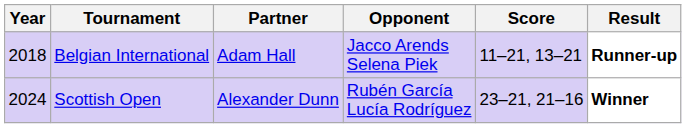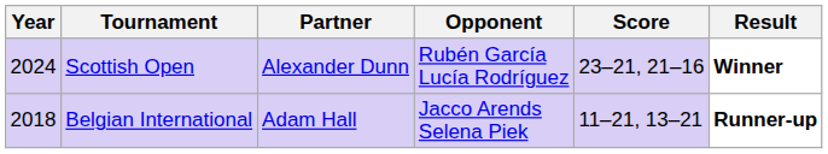 <table class="sortable wikitable" style="font-size: 90%;">
 <tr>
 <th>Year</th>
 <th>Tournament</th>
 <th>Partner</th>
 <th>Opponent</th>
 <th>Score</th>
 <th>Result</th>
 </tr>
 <tr style="background:#D8CEF6">
+<td align="center">2024</td>
+<td align="left"><a href='#'>Scottish Open</a></td>
+<td align="left"> <a href='#'>Alexander Dunn</a></td>
+<td align="left"> <a href='#'>Rubén García</a><br> <a href='#'>Lucía Rodríguez</a></td>
+<td align="left">23–21, 21–16</td>
+<td style="text-align:left; background:white"> <strong>Winner</strong></td>
+</tr>
+<tr style="background:#D8CEF6">
 <td align="center">2018</td>
 <td align="left"><a href='#'>Belgian International</a></td>
 <td align="left"> <a href='#'>Adam Hall</a></td>
 <td align="left"> <a href='#'>Jacco Arends</a><br> <a href='#'>Selena Piek</a></td>
 <td align="left">11–21, 13–21</td>
 <td style="text-align:left; background:white"> <strong>Runner-up</strong></td>
 </tr>
-<tr style="background:#D8CEF6">
-<td align="center">2024</td>
-<td align="left"><a href='#'>Scottish Open</a></td>
-<td align="left"> <a href='#'>Alexander Dunn</a></td>
-<td align="left"> <a href='#'>Rubén García</a><br> <a href='#'>Lucía Rodríguez</a></td>
-<td align="left">23–21, 21–16</td>
-<td style="text-align:left; background:white"> <strong>Winner</strong></td>
-</tr>
 </table>
